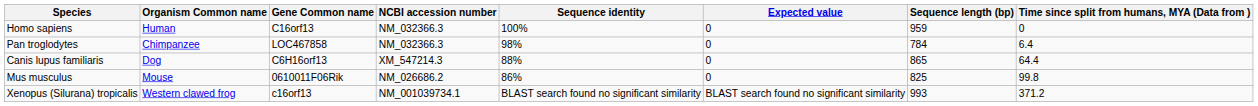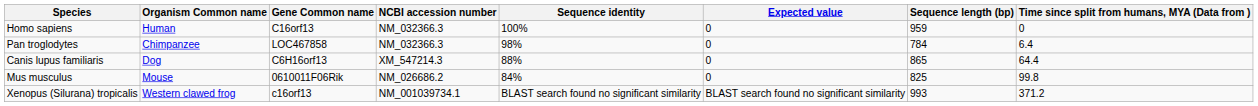 <table class = "wikitable">
 <tr>
 <th>Species</th>
 <th>Organism Common name</th>
 <th>Gene Common name</th>
 <th>NCBI accession number</th>
 <th>Sequence identity</th>
 <th><a href='#'>Expected value</a></th>
 <th>Sequence length (bp)</th>
 <th>Time since split from humans, MYA (Data from )</th>
 </tr>
 <tr>
 <td>Homo sapiens</td>
 <td><a href='#'>Human</a></td>
 <td>C16orf13</td>
 <td>NM_032366.3</td>
 <td>100%</td>
 <td>0</td>
 <td>959</td>
 <td>0</td>
 </tr>
 <tr>
 <td>Pan troglodytes</td>
 <td><a href='#'>Chimpanzee</a></td>
 <td>LOC467858</td>
 <td>NM_032366.3</td>
 <td>98%</td>
 <td>0</td>
 <td>784</td>
 <td>6.4</td>
 </tr>
 <tr>
 <td>Canis lupus familiaris</td>
 <td><a href='#'>Dog</a></td>
 <td>C6H16orf13</td>
 <td>XM_547214.3</td>
 <td>88%</td>
 <td>0</td>
 <td>865</td>
 <td>64.4</td>
 </tr>
 <tr>
 <td>Mus musculus</td>
 <td><a href='#'>Mouse</a></td>
 <td>0610011F06Rik</td>
 <td>NM_026686.2</td>
-<td>86%</td>
+<td>84%</td>
 <td>0</td>
 <td>825</td>
 <td>99.8</td>
 </tr>
 <tr>
 <td>Xenopus (Silurana) tropicalis</td>
 <td><a href='#'>Western clawed frog</a></td>
 <td>c16orf13</td>
 <td>NM_001039734.1</td>
 <td>BLAST search found no significant similarity</td>
 <td>BLAST search found no significant similarity</td>
 <td>993</td>
 <td>371.2</td>
 </tr>
 </table>
